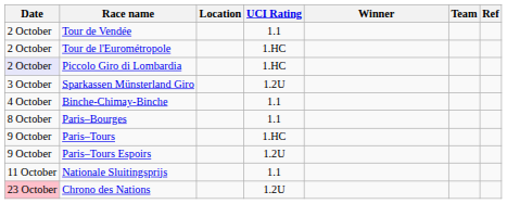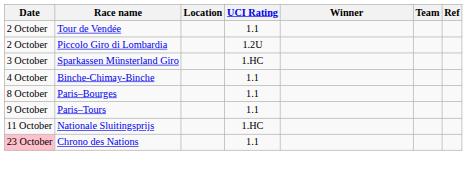 <table class="wikitable sortable">
 <tr>
 <th>Date</th>
 <th>Race name</th>
 <th>Location</th>
 <th><a href='#'>UCI Rating</a></th>
 <th width=200px>Winner</th>
 <th>Team</th>
 <th>Ref</th>
 </tr>
 <tr>
 <td>2 October</td>
 <td><a href='#'>Tour de Vendée</a></td>
 <td></td>
 <td align=center>1.1</td>
 <td></td>
 <td></td>
 <td align=center></td>
 </tr>
 <tr>
 <td>2 October</td>
-<td><a href='#'>Tour de l'Eurométropole</a></td>
-<td></td>
-<td align=center>1.HC</td>
-<td></td>
-<td></td>
-<td align=center></td>
-</tr>
-<tr>
-<td style="background: lavender;">2 October</td>
 <td><a href='#'>Piccolo Giro di Lombardia</a></td>
 <td></td>
-<td align=center>1.HC</td>
+<td align=center>1.2U</td>
 <td></td>
 <td></td>
 <td align=center></td>
 </tr>
 <tr>
 <td>3 October</td>
 <td><a href='#'>Sparkassen Münsterland Giro</a></td>
 <td></td>
-<td align=center>1.2U</td>
+<td align=center>1.HC</td>
 <td></td>
 <td></td>
 <td align=center></td>
 </tr>
 <tr>
 <td>4 October</td>
 <td><a href='#'>Binche-Chimay-Binche</a></td>
 <td></td>
 <td align=center>1.1</td>
 <td></td>
 <td></td>
 <td align=center></td>
 </tr>
 <tr>
 <td>8 October</td>
 <td><a href='#'>Paris–Bourges</a></td>
 <td></td>
 <td align=center>1.1</td>
 <td></td>
 <td></td>
 <td align=center></td>
 </tr>
 <tr>
 <td>9 October</td>
 <td><a href='#'>Paris–Tours</a></td>
 <td></td>
-<td align=center>1.HC</td>
-<td></td>
-<td></td>
-<td align=center></td>
-</tr>
-<tr>
-<td>9 October</td>
-<td><a href='#'>Paris–Tours Espoirs</a></td>
-<td></td>
-<td align=center>1.2U</td>
+<td align=center>1.1</td>
 <td></td>
 <td></td>
 <td align=center></td>
 </tr>
 <tr>
 <td>11 October</td>
 <td><a href='#'>Nationale Sluitingsprijs</a></td>
 <td></td>
-<td align=center>1.1</td>
+<td align=center>1.HC</td>
 <td></td>
 <td></td>
 <td align=center></td>
 </tr>
 <tr>
 <td style="background: pink;">23 October</td>
 <td><a href='#'>Chrono des Nations</a></td>
 <td></td>
-<td align=center>1.2U</td>
+<td align=center>1.1</td>
 <td></td>
 <td></td>
 <td align=center></td>
 </tr>
 </table>
